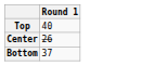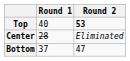 <table class="wikitable">
 <tr>
 <th></th>
 <th>Round 1</th>
+<th>Round 2</th>
 </tr>
 <tr>
 <th>Top</th>
 <td>40</td>
+<td><strong>53</strong></td>
 </tr>
 <tr>
 <th>Center</th>
-<td><s>26</s></td>
+<td><s>28</s></td>
+<td><em>Eliminated</em></td>
 </tr>
 <tr>
 <th>Bottom</th>
 <td>37</td>
+<td>47</td>
 </tr>
 </table>
